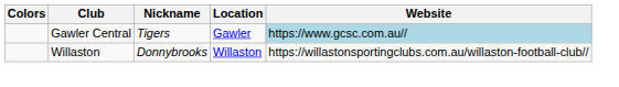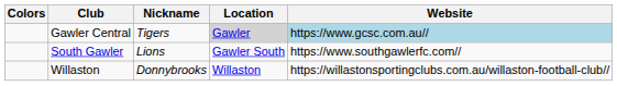 <table class = "wikitable">
 <tr>
 <th>Colors</th>
 <th>Club</th>
 <th>Nickname</th>
 <th>Location</th>
 <th>Website</th>
 </tr>
 <tr>
 <td></td>
 <td>Gawler Central</td>
 <td><em>Tigers</em></td>
-<td><a href='#'>Gawler</a></td>
+<td style="background: lightgrey;"><a href='#'>Gawler</a></td>
 <td style="background: lightblue;">https://www.gcsc.com.au//</td>
+</tr>
+<tr>
+<td></td>
+<td><a href='#'>South Gawler</a></td>
+<td><em>Lions</em></td>
+<td><a href='#'>Gawler South</a></td>
+<td>https://www.southgawlerfc.com//</td>
 </tr>
 <tr>
 <td></td>
 <td>Willaston</td>
 <td><em>Donnybrooks</em></td>
 <td><a href='#'>Willaston</a></td>
 <td>https://willastonsportingclubs.com.au/willaston-football-club//</td>
 </tr>
 </table>
